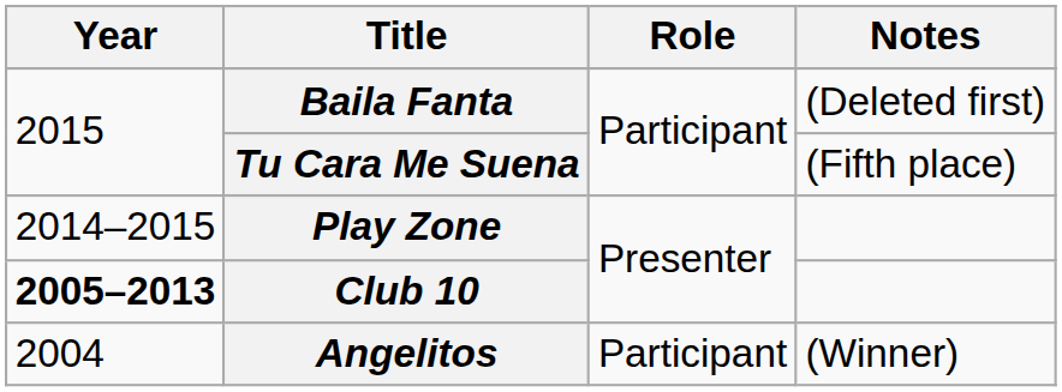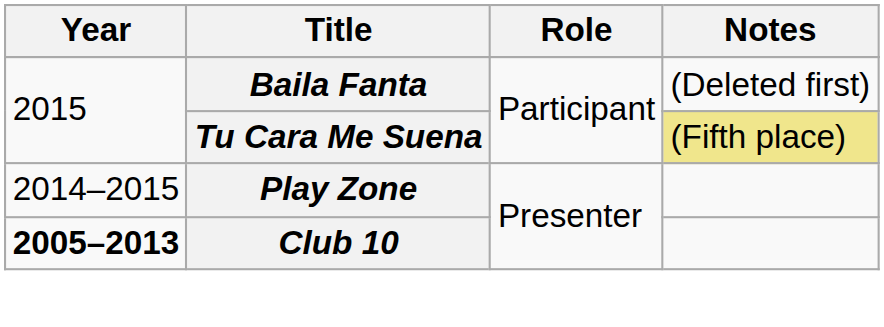 <table class="wikitable plainrowheaders">
 <tr>
 <th>Year</th>
 <th>Title</th>
 <th>Role</th>
 <th>Notes</th>
 </tr>
 <tr>
 </tr>
 <tr>
 <td rowspan="2">2015</td>
 <th scope="row"><em>Baila Fanta</em></th>
 <td rowspan="2">Participant</td>
 <td>(Deleted first)</td>
 </tr>
 <tr>
 <th scope="row"><em>Tu Cara Me Suena</em></th>
-<td>(Fifth place)</td>
+<td style="background: khaki;">(Fifth place)</td>
 </tr>
 <tr>
 <td>2014–2015</td>
 <th scope="row"><em>Play Zone</em></th>
 <td rowspan="2">Presenter</td>
 <td></td>
 </tr>
 <tr>
 <td><strong>2005–2013</strong></td>
 <th scope="row"><em>Club 10</em></th>
 <td></td>
 </tr>
-<tr>
-<td>2004</td>
-<th scope="row"><em>Angelitos</em></th>
-<td>Participant</td>
-<td>(Winner)</td>
-</tr>
 </table>
